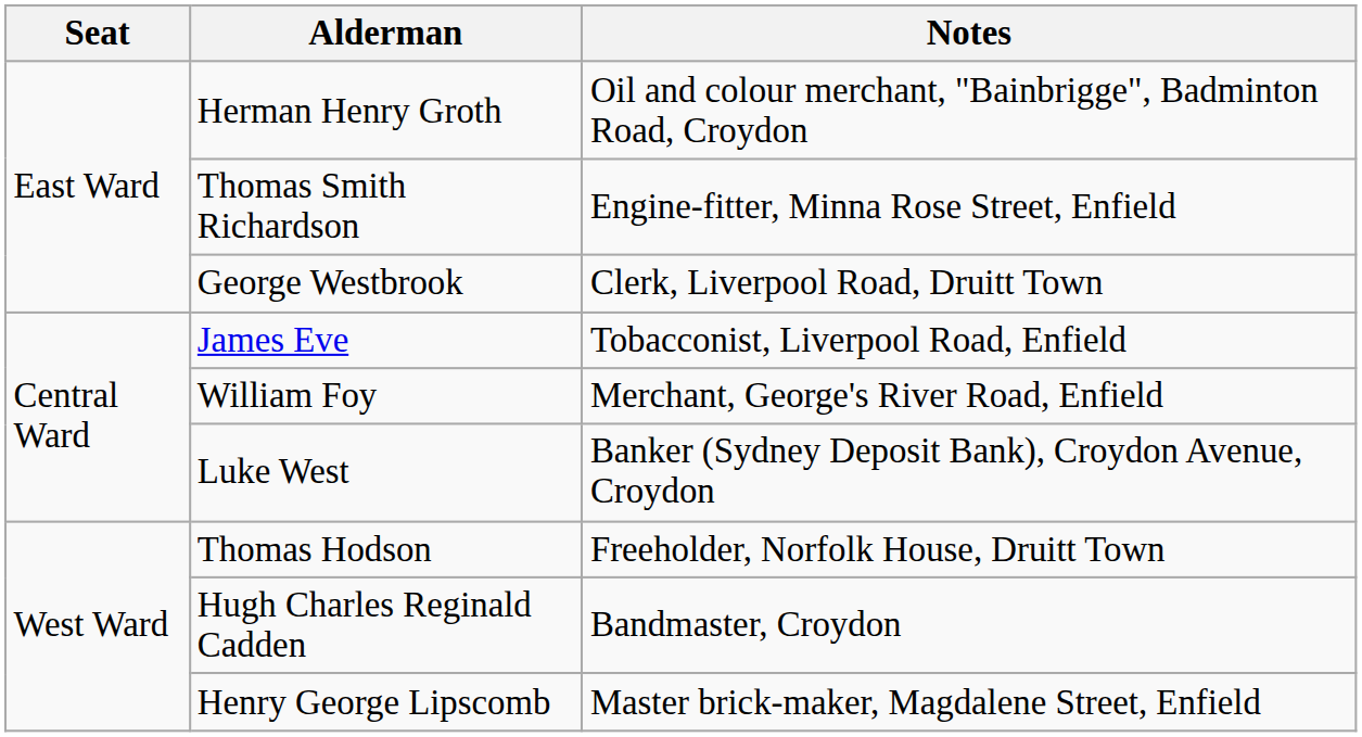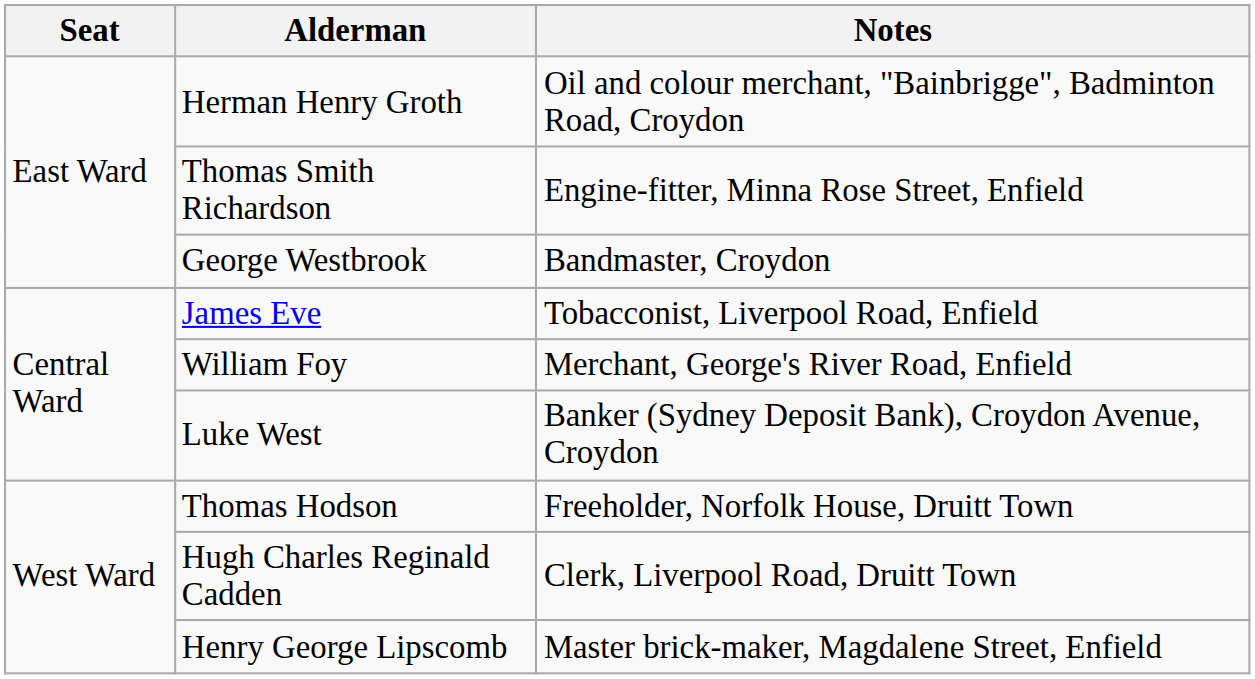 <table class="wikitable">
 <tr>
 <th>Seat</th>
 <th>Alderman</th>
 <th>Notes</th>
 </tr>
 <tr>
 <td rowspan="3">East Ward</td>
 <td>Herman Henry Groth</td>
 <td>Oil and colour merchant, "Bainbrigge", Badminton Road, Croydon</td>
 </tr>
 <tr>
 <td>Thomas Smith Richardson</td>
 <td>Engine-fitter, Minna Rose Street, Enfield</td>
 </tr>
 <tr>
 <td>George Westbrook</td>
-<td>Clerk, Liverpool Road, Druitt Town</td>
+<td>Bandmaster, Croydon</td>
 </tr>
 <tr>
 <td rowspan="3">Central Ward</td>
 <td><a href='#'>James Eve</a></td>
 <td>Tobacconist, Liverpool Road, Enfield</td>
 </tr>
 <tr>
 <td>William Foy</td>
 <td>Merchant, George's River Road, Enfield</td>
 </tr>
 <tr>
 <td>Luke West</td>
 <td>Banker (Sydney Deposit Bank), Croydon Avenue, Croydon</td>
 </tr>
 <tr>
 <td rowspan="3">West Ward</td>
 <td>Thomas Hodson</td>
 <td>Freeholder, Norfolk House, Druitt Town</td>
 </tr>
 <tr>
 <td>Hugh Charles Reginald Cadden</td>
-<td>Bandmaster, Croydon</td>
+<td>Clerk, Liverpool Road, Druitt Town</td>
 </tr>
 <tr>
 <td>Henry George Lipscomb</td>
 <td>Master brick-maker, Magdalene Street, Enfield</td>
 </tr>
 </table>
